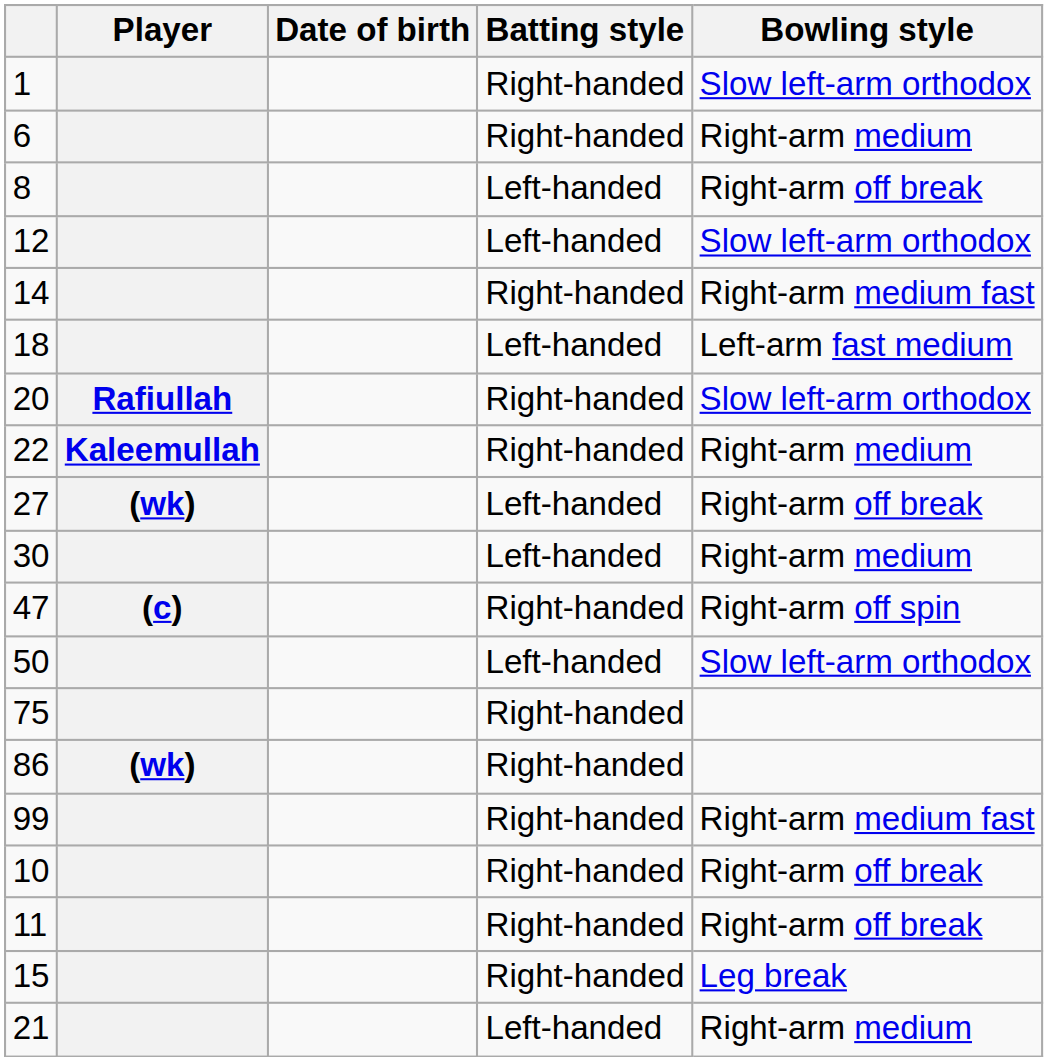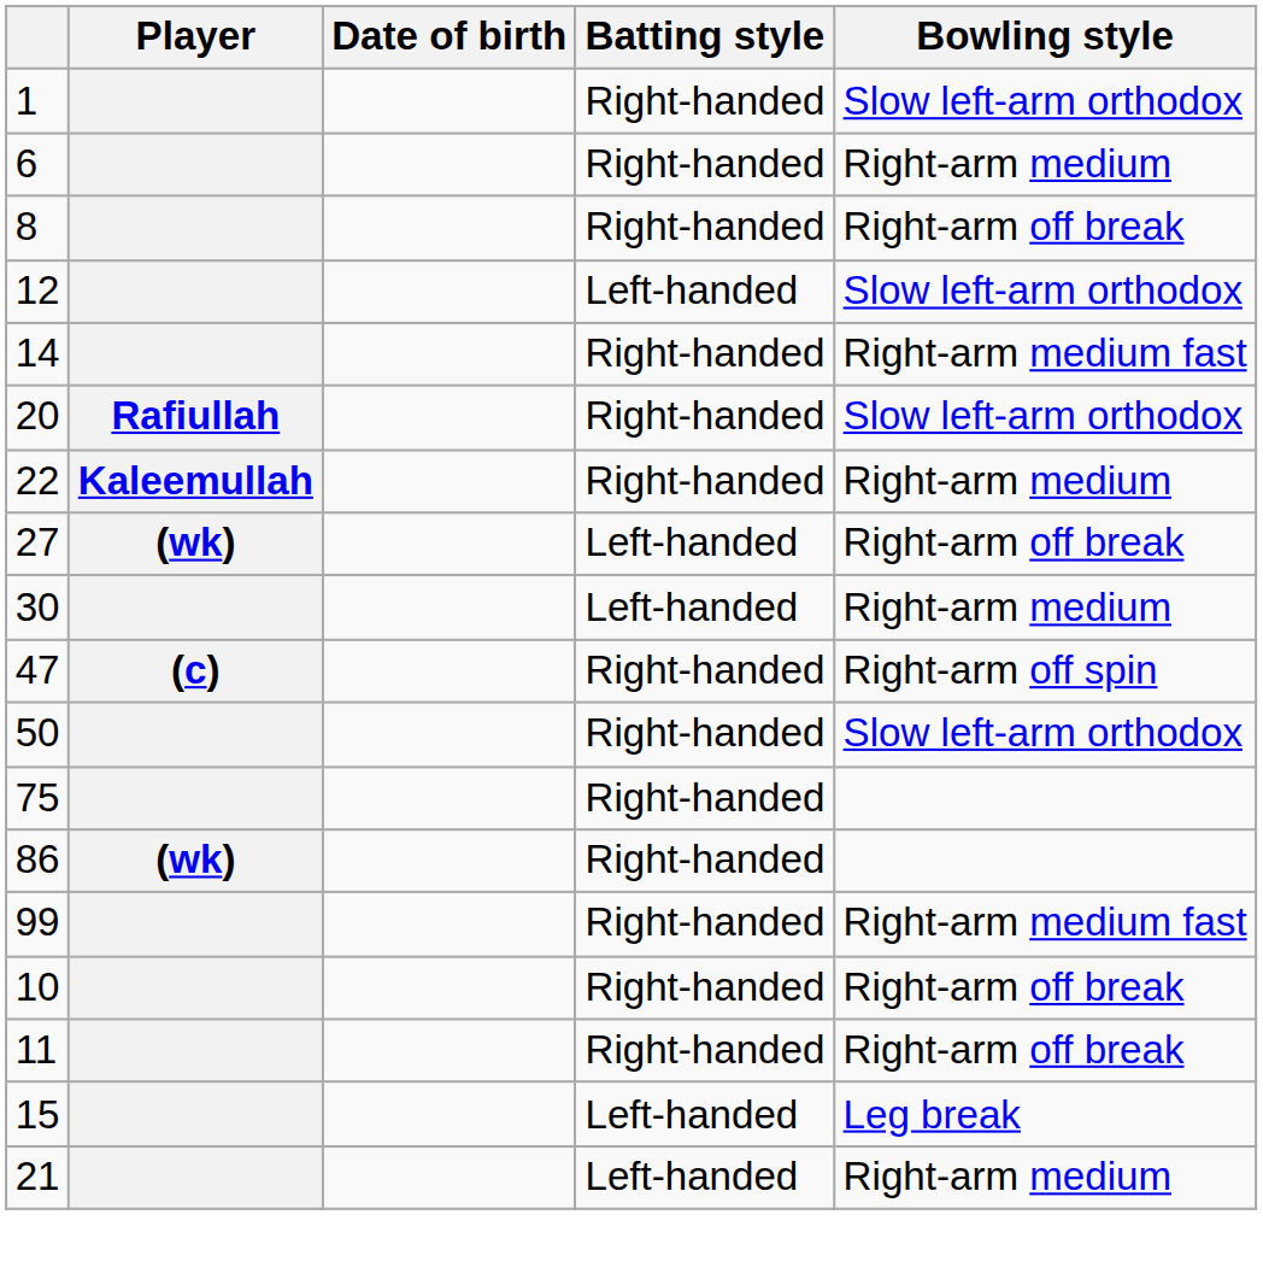 <table class="wikitable sortable plainrowheaders">
 <tr>
 <th scope=col></th>
 <th scope=col>Player</th>
 <th scope=col>Date of birth</th>
 <th scope=col>Batting style</th>
 <th scope=col>Bowling style</th>
 </tr>
 <tr>
 <td>1</td>
 <th scope=row></th>
 <td></td>
 <td>Right-handed</td>
 <td><a href='#'>Slow left-arm orthodox</a></td>
 </tr>
 <tr>
 <td>6</td>
 <th scope=row></th>
 <td></td>
 <td>Right-handed</td>
 <td>Right-arm <a href='#'>medium</a></td>
 </tr>
 <tr>
 <td>8</td>
 <th scope=row></th>
 <td></td>
-<td>Left-handed</td>
+<td>Right-handed</td>
 <td>Right-arm <a href='#'>off break</a></td>
 </tr>
 <tr>
 <td>12</td>
 <th scope=row></th>
 <td></td>
 <td>Left-handed</td>
 <td><a href='#'>Slow left-arm orthodox</a></td>
 </tr>
 <tr>
 <td>14</td>
 <th scope=row></th>
 <td></td>
 <td>Right-handed</td>
 <td>Right-arm <a href='#'>medium fast</a></td>
-</tr>
-<tr>
-<td>18</td>
-<th scope=row></th>
-<td></td>
-<td>Left-handed</td>
-<td>Left-arm <a href='#'>fast medium</a></td>
 </tr>
 <tr>
 <td>20</td>
 <th scope=row><a href='#'>Rafiullah</a></th>
 <td></td>
 <td>Right-handed</td>
 <td><a href='#'>Slow left-arm orthodox</a></td>
 </tr>
 <tr>
 <td>22</td>
 <th scope=row><a href='#'>Kaleemullah</a></th>
 <td></td>
 <td>Right-handed</td>
 <td>Right-arm <a href='#'>medium</a></td>
 </tr>
 <tr>
 <td>27</td>
 <th scope=row> (<a href='#'>wk</a>)</th>
 <td></td>
 <td>Left-handed</td>
 <td>Right-arm <a href='#'>off break</a></td>
 </tr>
 <tr>
 <td>30</td>
 <th scope=row></th>
 <td></td>
 <td>Left-handed</td>
 <td>Right-arm <a href='#'>medium</a></td>
 </tr>
 <tr>
 <td>47</td>
 <th scope=row> (<a href='#'>c</a>)</th>
 <td></td>
 <td>Right-handed</td>
 <td>Right-arm <a href='#'>off spin</a></td>
 </tr>
 <tr>
 <td>50</td>
 <th scope=row></th>
 <td></td>
-<td>Left-handed</td>
+<td>Right-handed</td>
 <td><a href='#'>Slow left-arm orthodox</a></td>
 </tr>
 <tr>
 <td>75</td>
 <th scope=row></th>
 <td></td>
 <td>Right-handed</td>
 <td></td>
 </tr>
 <tr>
 <td>86</td>
 <th scope=row> (<a href='#'>wk</a>)</th>
 <td></td>
 <td>Right-handed</td>
 <td></td>
 </tr>
 <tr>
 <td>99</td>
 <th scope=row></th>
 <td></td>
 <td>Right-handed</td>
 <td>Right-arm <a href='#'>medium fast</a></td>
 </tr>
 <tr>
 <td>10</td>
 <th scope=row></th>
 <td></td>
 <td>Right-handed</td>
 <td>Right-arm <a href='#'>off break</a></td>
 </tr>
 <tr>
 <td>11</td>
 <th scope=row></th>
 <td></td>
 <td>Right-handed</td>
 <td>Right-arm <a href='#'>off break</a></td>
 </tr>
 <tr>
 <td>15</td>
 <th scope=row></th>
 <td></td>
-<td>Right-handed</td>
+<td>Left-handed</td>
 <td><a href='#'>Leg break</a></td>
 </tr>
 <tr>
 <td>21</td>
 <th scope=row></th>
 <td></td>
 <td>Left-handed</td>
 <td>Right-arm <a href='#'>medium</a></td>
 </tr>
 </table>
